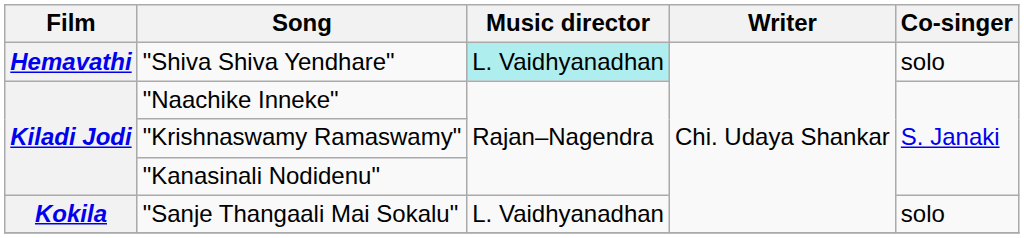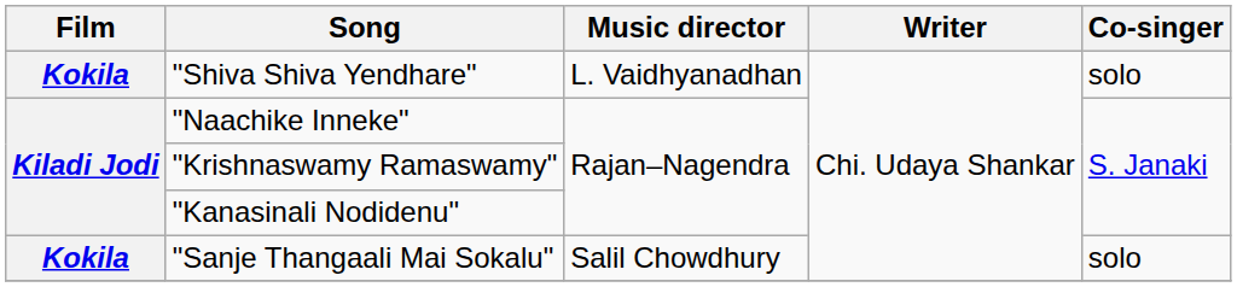 <table class="wikitable sortable">
 <tr>
 <th>Film</th>
 <th>Song</th>
 <th>Music director</th>
 <th>Writer</th>
 <th>Co-singer</th>
 </tr>
 <tr>
-<th scope="row"><em><a href='#'>Hemavathi</a></em></th>
+<th Rowspan=><em><a href='#'>Kokila</a></em></th>
 <td>"Shiva Shiva Yendhare"</td>
-<td style="background: paleturquoise;">L. Vaidhyanadhan</td>
+<td>L. Vaidhyanadhan</td>
 <td rowspan=5>Chi. Udaya Shankar</td>
 <td>solo</td>
 </tr>
 <tr>
 <th Rowspan=3><em><a href='#'>Kiladi Jodi</a></em></th>
 <td>"Naachike Inneke"</td>
 <td rowspan=3>Rajan–Nagendra</td>
 <td rowspan=3><a href='#'>S. Janaki</a></td>
 </tr>
 <tr>
 <td>"Krishnaswamy Ramaswamy"</td>
 </tr>
 <tr>
 <td>"Kanasinali Nodidenu"</td>
 </tr>
 <tr>
 <th Rowspan=><em><a href='#'>Kokila</a></em></th>
 <td>"Sanje Thangaali Mai Sokalu"</td>
-<td>L. Vaidhyanadhan</td>
+<td rowspan=>Salil Chowdhury</td>
 <td>solo</td>
 </tr>
 <tr>
 </tr>
 </table>
